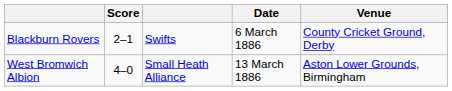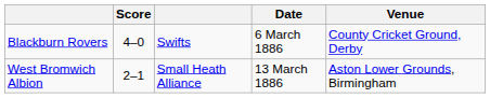 <table class="wikitable">
 <tr>
 <th></th>
 <th>Score</th>
 <th></th>
 <th>Date</th>
 <th>Venue</th>
 </tr>
 <tr>
 <td><a href='#'>Blackburn Rovers</a></td>
-<td align=center>2–1</td>
+<td align=center>4–0</td>
 <td><a href='#'>Swifts</a></td>
 <td>6 March 1886</td>
 <td><a href='#'>County Cricket Ground, Derby</a></td>
 </tr>
 <tr>
 <td><a href='#'>West Bromwich Albion</a></td>
-<td align=center>4–0</td>
+<td align=center>2–1</td>
 <td><a href='#'>Small Heath Alliance</a></td>
 <td>13 March 1886</td>
 <td><a href='#'>Aston Lower Grounds</a>, Birmingham</td>
 </tr>
 </table>
